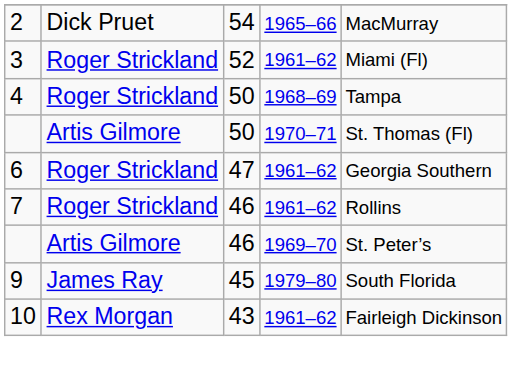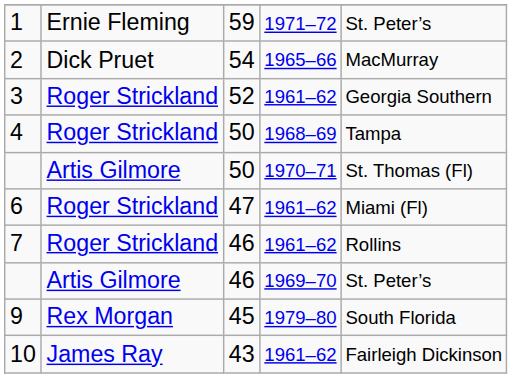 <table class="wikitable">
 <tr>
+</tr>
+<tr>
+<td>1</td>
+<td>Ernie Fleming</td>
+<td>59</td>
+<td style="font-size:80%;"><a href='#'>1971–72</a></td>
+<td style="font-size:80%;">St. Peter’s</td>
 </tr>
 <tr>
 <td>2</td>
 <td>Dick Pruet</td>
 <td>54</td>
 <td style="font-size:80%;"><a href='#'>1965–66</a></td>
 <td style="font-size:80%;">MacMurray</td>
 </tr>
 <tr>
 <td>3</td>
 <td><a href='#'>Roger Strickland</a></td>
 <td>52</td>
 <td style="font-size:80%;"><a href='#'>1961–62</a></td>
-<td style="font-size:80%;">Miami (Fl)</td>
+<td style="font-size:80%;">Georgia Southern</td>
 </tr>
 <tr>
 <td>4</td>
 <td><a href='#'>Roger Strickland</a></td>
 <td>50</td>
 <td style="font-size:80%;"><a href='#'>1968–69</a></td>
 <td style="font-size:80%;">Tampa</td>
 </tr>
 <tr>
 <td></td>
 <td><a href='#'>Artis Gilmore</a></td>
 <td>50</td>
 <td style="font-size:80%;"><a href='#'>1970–71</a></td>
 <td style="font-size:80%;">St. Thomas (Fl)</td>
 </tr>
 <tr>
 <td>6</td>
 <td><a href='#'>Roger Strickland</a></td>
 <td>47</td>
 <td style="font-size:80%;"><a href='#'>1961–62</a></td>
-<td style="font-size:80%;">Georgia Southern</td>
+<td style="font-size:80%;">Miami (Fl)</td>
 </tr>
 <tr>
 <td>7</td>
 <td><a href='#'>Roger Strickland</a></td>
 <td>46</td>
 <td style="font-size:80%;"><a href='#'>1961–62</a></td>
 <td style="font-size:80%;">Rollins</td>
 </tr>
 <tr>
 <td></td>
 <td><a href='#'>Artis Gilmore</a></td>
 <td>46</td>
 <td style="font-size:80%;"><a href='#'>1969–70</a></td>
 <td style="font-size:80%;">St. Peter’s</td>
 </tr>
 <tr>
 <td>9</td>
-<td><a href='#'>James Ray</a></td>
+<td><a href='#'>Rex Morgan</a></td>
 <td>45</td>
 <td style="font-size:80%;"><a href='#'>1979–80</a></td>
 <td style="font-size:80%;">South Florida</td>
 </tr>
 <tr>
 <td>10</td>
-<td><a href='#'>Rex Morgan</a></td>
+<td><a href='#'>James Ray</a></td>
 <td>43</td>
 <td style="font-size:80%;"><a href='#'>1961–62</a></td>
 <td style="font-size:80%;">Fairleigh Dickinson</td>
 </tr>
 </table>
